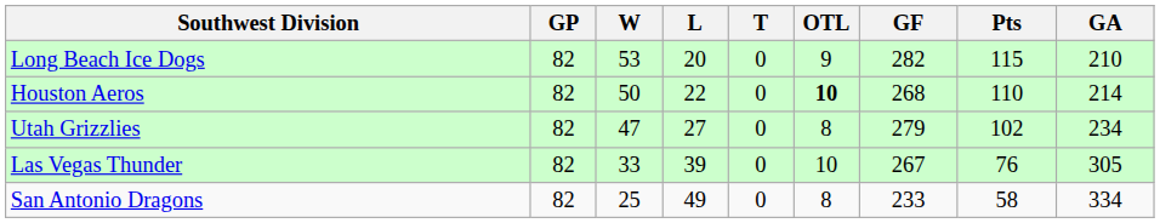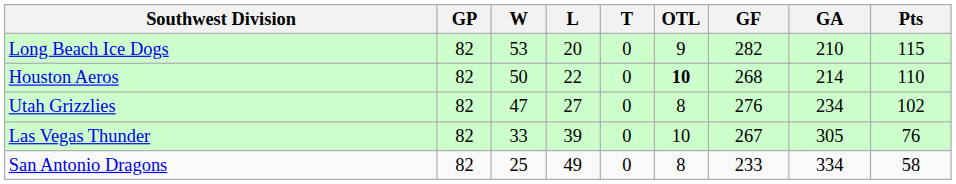 <table class="wikitable">
 <tr>
 <th width="40%">Southwest Division</th>
 <th width="5%">GP</th>
 <th width="5%">W</th>
 <th width="5%">L</th>
 <th width="5%">T</th>
 <th width="5%">OTL</th>
 <th width="7.5%">GF</th>
+<th width="7.5%">GA</th>
 <th width="7.5%">Pts</th>
-<th width="7.5%">GA</th>
 </tr>
 <tr align="center" bgcolor="#CCFFCC">
 <td align="left"><a href='#'>Long Beach Ice Dogs</a></td>
 <td>82</td>
 <td>53</td>
 <td>20</td>
 <td>0</td>
 <td>9</td>
 <td>282</td>
+<td>210</td>
 <td>115</td>
-<td>210</td>
 </tr>
 <tr align="center" bgcolor="#CCFFCC">
 <td align="left"><a href='#'>Houston Aeros</a></td>
 <td>82</td>
 <td>50</td>
 <td>22</td>
 <td>0</td>
 <td><strong>10</strong></td>
 <td>268</td>
+<td>214</td>
 <td>110</td>
-<td>214</td>
 </tr>
 <tr align="center" bgcolor="#CCFFCC">
 <td align="left"><a href='#'>Utah Grizzlies</a></td>
 <td>82</td>
 <td>47</td>
 <td>27</td>
 <td>0</td>
 <td>8</td>
-<td>279</td>
+<td>276</td>
+<td>234</td>
 <td>102</td>
-<td>234</td>
 </tr>
 <tr align="center" bgcolor="#CCFFCC">
 <td align="left"><a href='#'>Las Vegas Thunder</a></td>
 <td>82</td>
 <td>33</td>
 <td>39</td>
 <td>0</td>
 <td>10</td>
 <td>267</td>
+<td>305</td>
 <td>76</td>
-<td>305</td>
 </tr>
 <tr align="center">
 <td align="left"><a href='#'>San Antonio Dragons</a></td>
 <td>82</td>
 <td>25</td>
 <td>49</td>
 <td>0</td>
 <td>8</td>
 <td>233</td>
+<td>334</td>
 <td>58</td>
-<td>334</td>
 </tr>
 </table>
